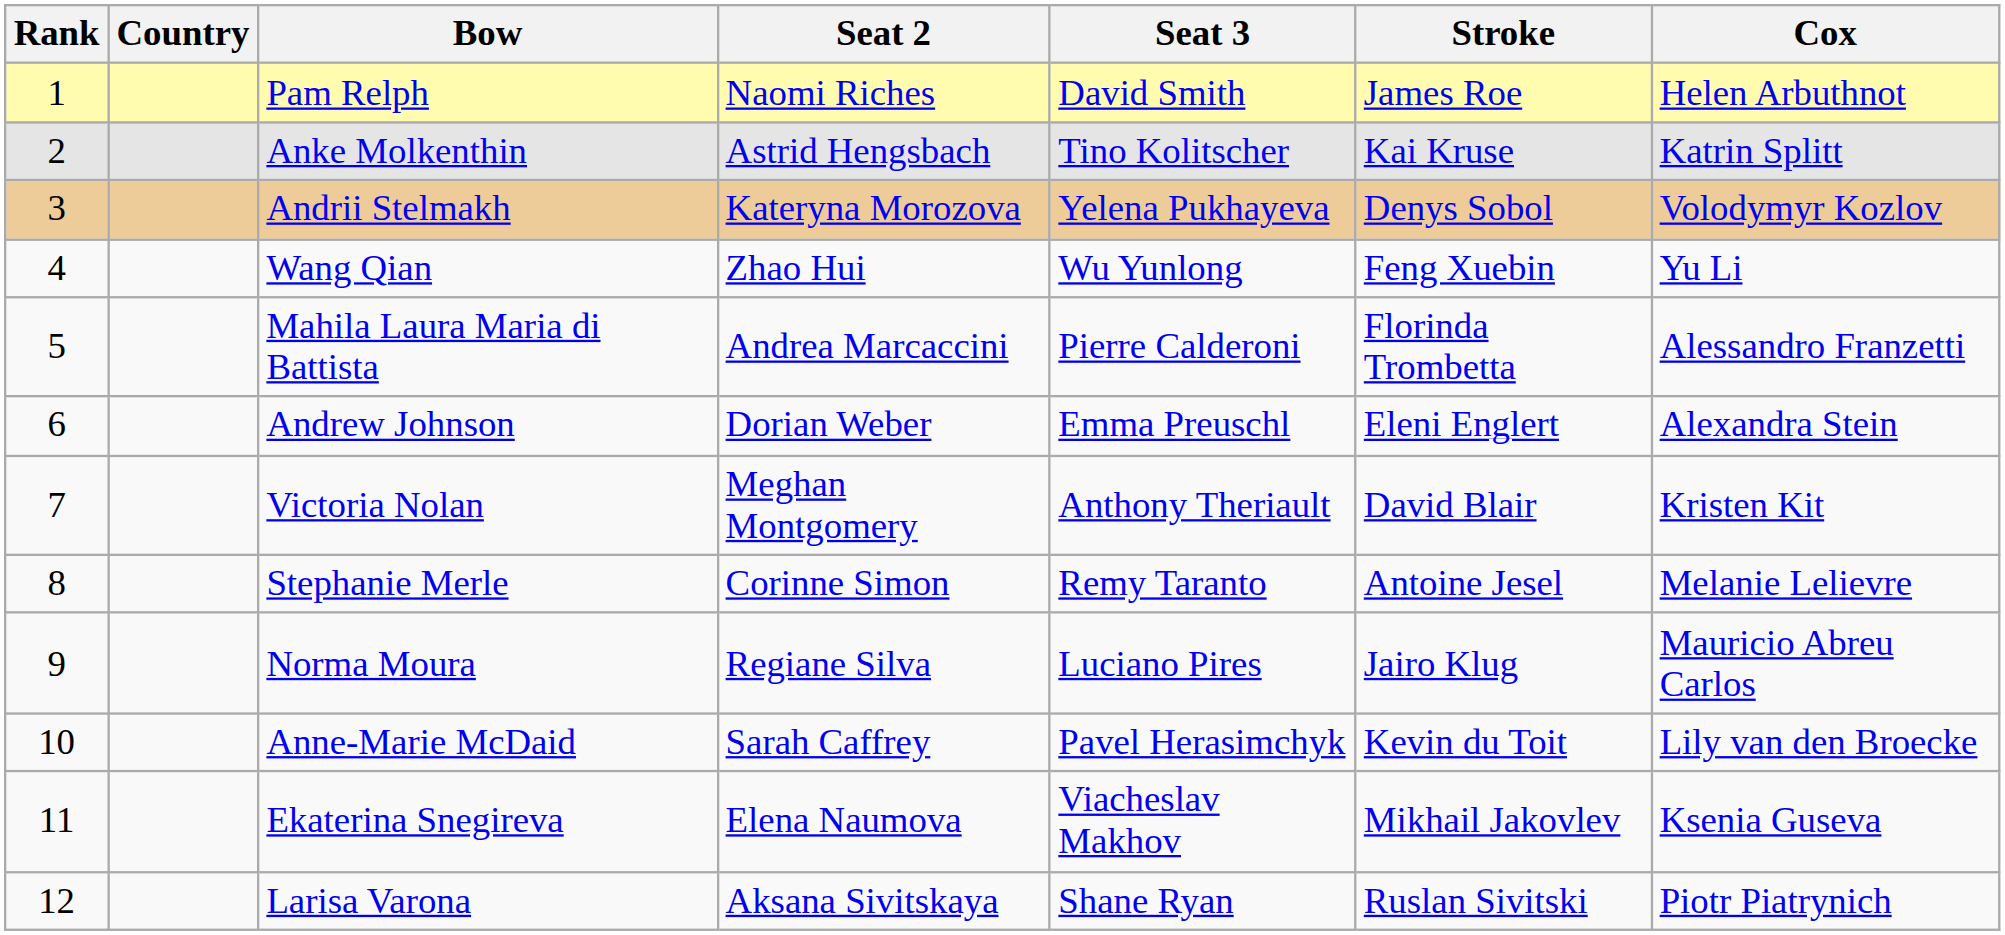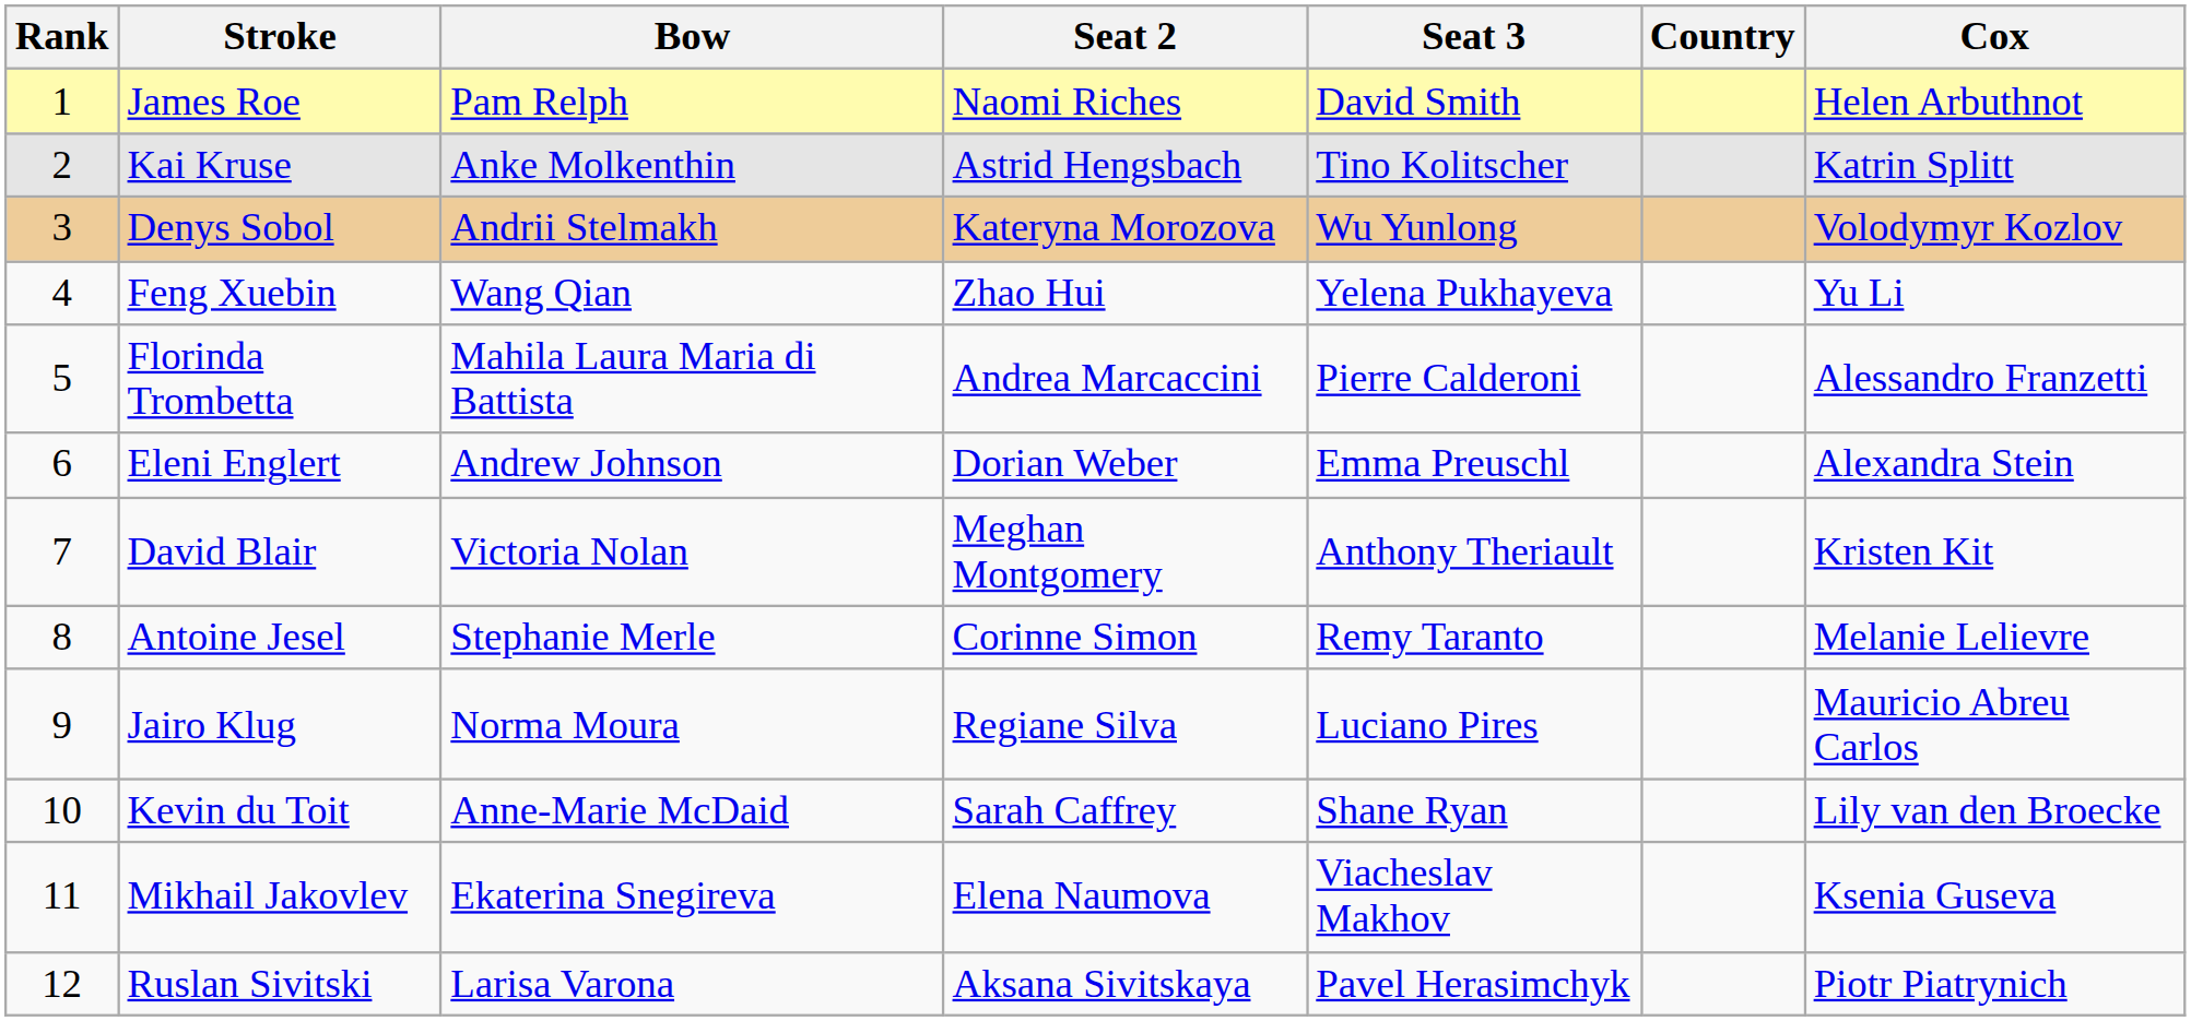 <table class="wikitable">
 <tr>
 <th>Rank</th>
-<th>Country</th>
+<th>Stroke</th>
 <th>Bow</th>
 <th>Seat 2</th>
 <th>Seat 3</th>
-<th>Stroke</th>
+<th>Country</th>
 <th>Cox</th>
 </tr>
 <tr style="background:#fffcaf;">
 <td align="center">1</td>
-<td></td>
+<td><a href='#'>James Roe</a></td>
 <td><a href='#'>Pam Relph</a></td>
 <td><a href='#'>Naomi Riches</a></td>
 <td><a href='#'>David Smith</a></td>
-<td><a href='#'>James Roe</a></td>
+<td></td>
 <td><a href='#'>Helen Arbuthnot</a></td>
 </tr>
 <tr style="background:#e5e5e5;">
 <td align="center">2</td>
-<td></td>
+<td><a href='#'>Kai Kruse</a></td>
 <td><a href='#'>Anke Molkenthin</a></td>
 <td><a href='#'>Astrid Hengsbach</a></td>
 <td><a href='#'>Tino Kolitscher</a></td>
-<td><a href='#'>Kai Kruse</a></td>
+<td></td>
 <td><a href='#'>Katrin Splitt</a></td>
 </tr>
 <tr style="background:#ec9;">
 <td align="center">3</td>
-<td></td>
+<td><a href='#'>Denys Sobol</a></td>
 <td><a href='#'>Andrii Stelmakh</a></td>
 <td><a href='#'>Kateryna Morozova</a></td>
-<td><a href='#'>Yelena Pukhayeva</a></td>
-<td><a href='#'>Denys Sobol</a></td>
+<td><a href='#'>Wu Yunlong</a></td>
+<td></td>
 <td><a href='#'>Volodymyr Kozlov</a></td>
 </tr>
 <tr>
 <td align="center">4</td>
-<td></td>
+<td><a href='#'>Feng Xuebin</a></td>
 <td><a href='#'>Wang Qian</a></td>
 <td><a href='#'>Zhao Hui</a></td>
-<td><a href='#'>Wu Yunlong</a></td>
-<td><a href='#'>Feng Xuebin</a></td>
+<td><a href='#'>Yelena Pukhayeva</a></td>
+<td></td>
 <td><a href='#'>Yu Li</a></td>
 </tr>
 <tr>
 <td align="center">5</td>
-<td></td>
+<td><a href='#'>Florinda Trombetta</a></td>
 <td><a href='#'>Mahila Laura Maria di Battista</a></td>
 <td><a href='#'>Andrea Marcaccini</a></td>
 <td><a href='#'>Pierre Calderoni</a></td>
-<td><a href='#'>Florinda Trombetta</a></td>
+<td></td>
 <td><a href='#'>Alessandro Franzetti</a></td>
 </tr>
 <tr>
 <td align="center">6</td>
-<td></td>
+<td><a href='#'>Eleni Englert</a></td>
 <td><a href='#'>Andrew Johnson</a></td>
 <td><a href='#'>Dorian Weber</a></td>
 <td><a href='#'>Emma Preuschl</a></td>
-<td><a href='#'>Eleni Englert</a></td>
+<td></td>
 <td><a href='#'>Alexandra Stein</a></td>
 </tr>
 <tr>
 <td align="center">7</td>
-<td></td>
+<td><a href='#'>David Blair</a></td>
 <td><a href='#'>Victoria Nolan</a></td>
 <td><a href='#'>Meghan Montgomery</a></td>
 <td><a href='#'>Anthony Theriault</a></td>
-<td><a href='#'>David Blair</a></td>
+<td></td>
 <td><a href='#'>Kristen Kit</a></td>
 </tr>
 <tr>
 <td align="center">8</td>
-<td></td>
+<td><a href='#'>Antoine Jesel</a></td>
 <td><a href='#'>Stephanie Merle</a></td>
 <td><a href='#'>Corinne Simon</a></td>
 <td><a href='#'>Remy Taranto</a></td>
-<td><a href='#'>Antoine Jesel</a></td>
+<td></td>
 <td><a href='#'>Melanie Lelievre</a></td>
 </tr>
 <tr>
 <td align="center">9</td>
-<td></td>
+<td><a href='#'>Jairo Klug</a></td>
 <td><a href='#'>Norma Moura</a></td>
 <td><a href='#'>Regiane Silva</a></td>
 <td><a href='#'>Luciano Pires</a></td>
-<td><a href='#'>Jairo Klug</a></td>
+<td></td>
 <td><a href='#'>Mauricio Abreu Carlos</a></td>
 </tr>
 <tr>
 <td align="center">10</td>
-<td></td>
+<td><a href='#'>Kevin du Toit</a></td>
 <td><a href='#'>Anne-Marie McDaid</a></td>
 <td><a href='#'>Sarah Caffrey</a></td>
-<td><a href='#'>Pavel Herasimchyk</a></td>
-<td><a href='#'>Kevin du Toit</a></td>
+<td><a href='#'>Shane Ryan</a></td>
+<td></td>
 <td><a href='#'>Lily van den Broecke</a></td>
 </tr>
 <tr>
 <td align="center">11</td>
-<td></td>
+<td><a href='#'>Mikhail Jakovlev</a></td>
 <td><a href='#'>Ekaterina Snegireva</a></td>
 <td><a href='#'>Elena Naumova</a></td>
 <td><a href='#'>Viacheslav Makhov</a></td>
-<td><a href='#'>Mikhail Jakovlev</a></td>
+<td></td>
 <td><a href='#'>Ksenia Guseva</a></td>
 </tr>
 <tr>
 <td align="center">12</td>
-<td></td>
+<td><a href='#'>Ruslan Sivitski</a></td>
 <td><a href='#'>Larisa Varona</a></td>
 <td><a href='#'>Aksana Sivitskaya</a></td>
-<td><a href='#'>Shane Ryan</a></td>
-<td><a href='#'>Ruslan Sivitski</a></td>
+<td><a href='#'>Pavel Herasimchyk</a></td>
+<td></td>
 <td><a href='#'>Piotr Piatrynich</a></td>
 </tr>
 </table>
